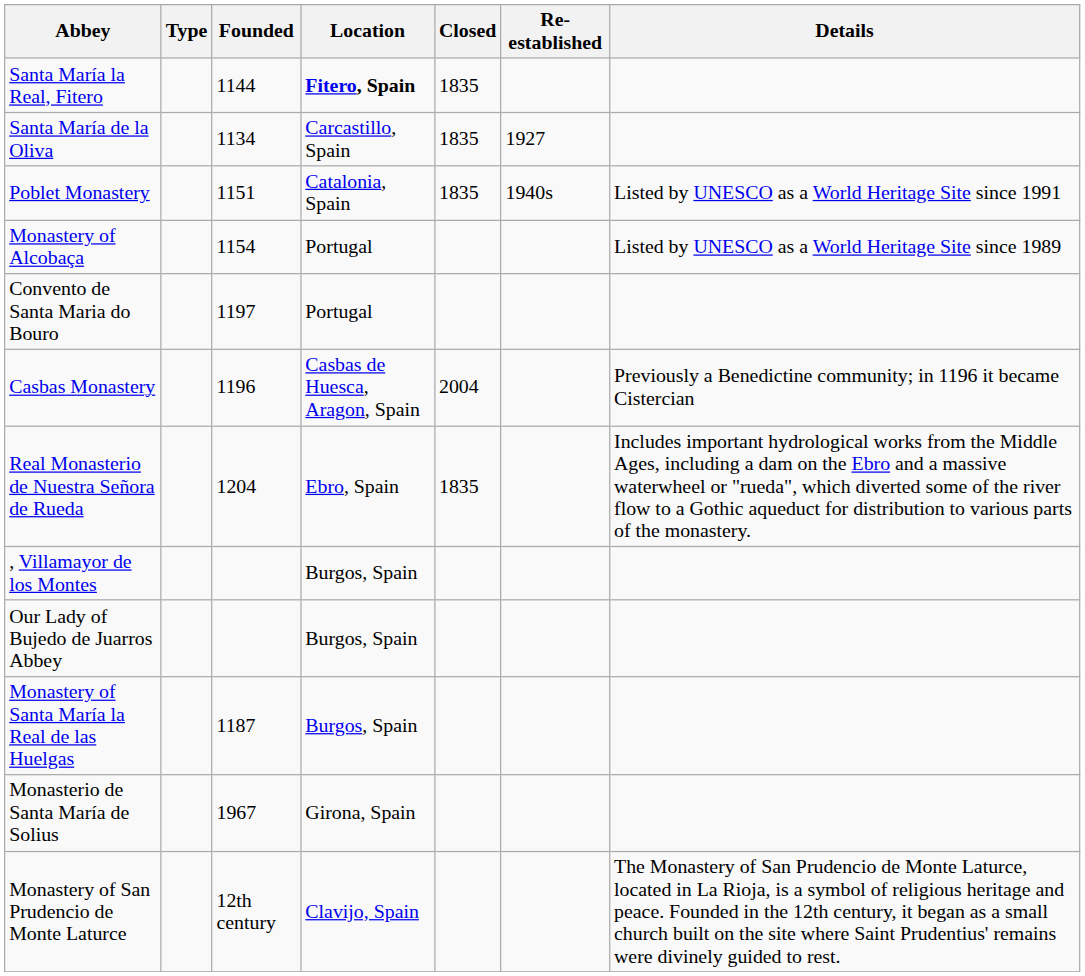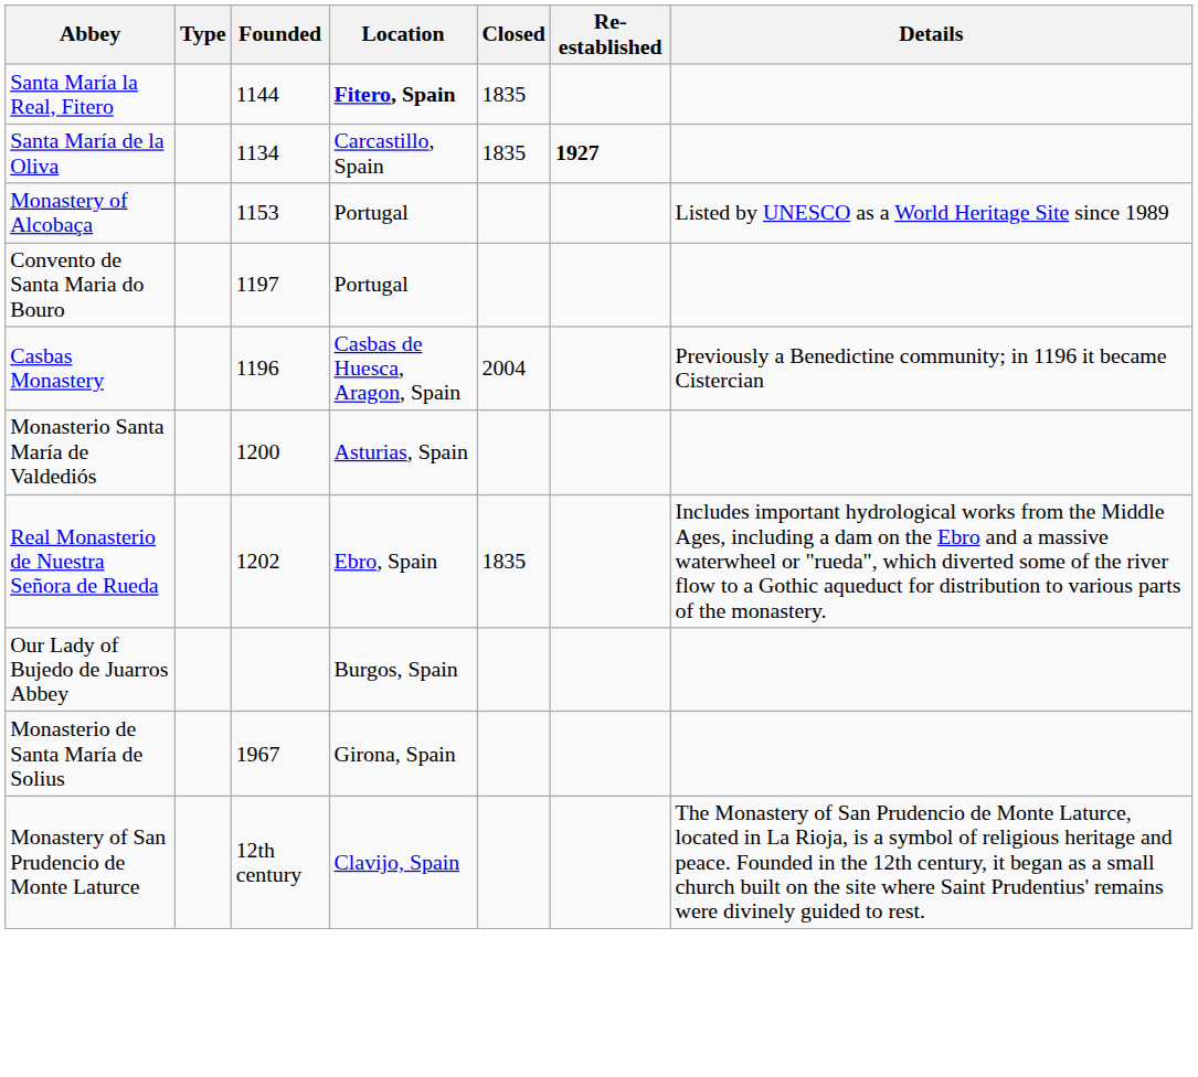 <table class="wikitable">
 <tr>
 <th>Abbey</th>
 <th>Type</th>
 <th>Founded</th>
 <th>Location</th>
 <th>Closed</th>
 <th>Re-established</th>
 <th>Details</th>
 </tr>
 <tr>
 <td><a href='#'>Santa María la Real, Fitero</a></td>
 <td></td>
 <td>1144</td>
 <td><strong><a href='#'>Fitero</a>, Spain</strong></td>
 <td>1835</td>
 <td></td>
 <td></td>
 </tr>
 <tr>
 <td><a href='#'>Santa María de la Oliva</a></td>
 <td></td>
 <td>1134</td>
 <td><a href='#'>Carcastillo</a>, Spain</td>
 <td>1835</td>
-<td>1927</td>
+<td><strong>1927</strong></td>
 <td></td>
-</tr>
-<tr>
-<td><a href='#'>Poblet Monastery</a></td>
-<td></td>
-<td>1151</td>
-<td><a href='#'>Catalonia</a>, Spain</td>
-<td>1835</td>
-<td>1940s</td>
-<td>Listed by <a href='#'>UNESCO</a> as a <a href='#'>World Heritage Site</a> since 1991</td>
 </tr>
 <tr>
 <td><a href='#'>Monastery of Alcobaça</a></td>
 <td></td>
-<td>1154</td>
+<td>1153</td>
 <td>Portugal</td>
 <td></td>
 <td></td>
 <td>Listed by <a href='#'>UNESCO</a> as a <a href='#'>World Heritage Site</a> since 1989</td>
 </tr>
 <tr>
 <td>Convento de Santa Maria do Bouro</td>
 <td></td>
 <td>1197</td>
 <td>Portugal</td>
 <td></td>
 <td></td>
 <td></td>
 </tr>
 <tr>
 <td><a href='#'>Casbas Monastery</a></td>
 <td></td>
 <td>1196</td>
 <td><a href='#'>Casbas de Huesca</a>, <a href='#'>Aragon</a>, Spain</td>
 <td>2004</td>
 <td></td>
 <td>Previously a Benedictine community; in 1196 it became Cistercian</td>
 </tr>
 <tr>
+<td>Monasterio Santa María de Valdediós</td>
+<td></td>
+<td>1200</td>
+<td><a href='#'>Asturias</a>, Spain</td>
+<td></td>
+<td></td>
+<td></td>
+</tr>
+<tr>
 <td><a href='#'>Real Monasterio de Nuestra Señora de Rueda</a></td>
 <td></td>
-<td>1204</td>
+<td>1202</td>
 <td><a href='#'>Ebro</a>, Spain</td>
 <td>1835</td>
 <td></td>
 <td>Includes important hydrological works from the Middle Ages, including a dam on the <a href='#'>Ebro</a> and a massive waterwheel or "rueda", which diverted some of the river flow to a Gothic aqueduct for distribution to various parts of the monastery.</td>
 </tr>
 <tr>
-<td>, <a href='#'>Villamayor de los Montes</a></td>
-<td></td>
-<td></td>
-<td>Burgos, Spain</td>
-<td></td>
-<td></td>
-<td></td>
-</tr>
-<tr>
 <td>Our Lady of Bujedo de Juarros Abbey</td>
 <td></td>
 <td></td>
 <td>Burgos, Spain</td>
-<td></td>
-<td></td>
-<td></td>
-</tr>
-<tr>
-<td><a href='#'>Monastery of Santa María la Real de las Huelgas</a></td>
-<td></td>
-<td>1187</td>
-<td><a href='#'>Burgos</a>, Spain</td>
 <td></td>
 <td></td>
 <td></td>
 </tr>
 <tr>
 <td>Monasterio de Santa María de Solius</td>
 <td></td>
 <td>1967</td>
 <td>Girona, Spain</td>
 <td></td>
 <td></td>
 <td></td>
 </tr>
 <tr>
 <td>Monastery of San Prudencio de Monte Laturce</td>
 <td></td>
 <td>12th century</td>
 <td><a href='#'>Clavijo, Spain</a></td>
 <td></td>
 <td></td>
 <td>The Monastery of San Prudencio de Monte Laturce, located in La Rioja, is a symbol of religious heritage and peace. Founded in the 12th century, it began as a small church built on the site where Saint Prudentius' remains were divinely guided to rest.</td>
 </tr>
 </table>
